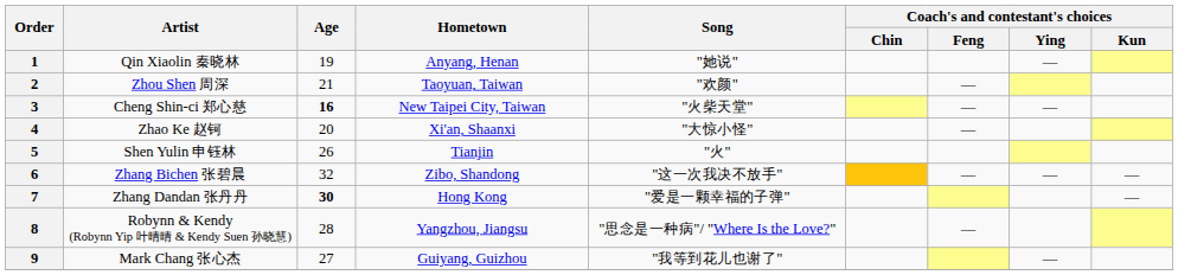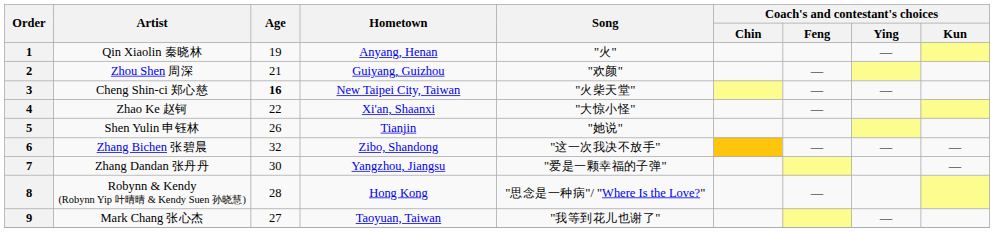 <table class="wikitable" style="text-align:center; line-height:17px; width:100%;">
 <tr>
 <th scope="col" rowspan="2" style="width:05%;">Order</th>
 <th scope="col" rowspan="2" style="width:20%;">Artist</th>
 <th scope="col" rowspan="2" style="width:05%;">Age</th>
 <th scope="col" rowspan="2" style="width:20%;">Hometown</th>
 <th scope="col" rowspan="2" style="width:22%;">Song</th>
 <th scope="col" colspan="4" style="width:28%;">Coach's and contestant's choices</th>
 </tr>
 <tr>
 <th style="width:07%;">Chin</th>
 <th style="width:07%;">Feng</th>
 <th style="width:07%;">Ying</th>
 <th style="width:07%;">Kun</th>
 </tr>
 <tr>
 <th>1</th>
 <td>Qin Xiaolin 秦晓林</td>
 <td>19</td>
 <td><a href='#'>Anyang, Henan</a></td>
-<td>"她说"</td>
+<td>"火"</td>
 <td><strong></strong></td>
 <td><strong></strong></td>
 <td>—</td>
 <td style="background:#fdfc8f;"><strong></strong></td>
 </tr>
 <tr>
 <th>2</th>
 <td><a href='#'>Zhou Shen</a> 周深</td>
 <td>21</td>
-<td><a href='#'>Taoyuan, Taiwan</a></td>
+<td><a href='#'>Guiyang, Guizhou</a></td>
 <td>"欢颜"</td>
 <td><strong></strong></td>
 <td>—</td>
 <td style="background:#fdfc8f;"><strong></strong></td>
 <td><strong></strong></td>
 </tr>
 <tr>
 <th>3</th>
 <td>Cheng Shin-ci 郑心慈</td>
 <td><strong>16</strong></td>
 <td><a href='#'>New Taipei City, Taiwan</a></td>
 <td>"火柴天堂"</td>
 <td style="background:#fdfc8f;"><strong></strong></td>
 <td>—</td>
 <td>—</td>
 <td><strong></strong></td>
 </tr>
 <tr>
 <th>4</th>
 <td>Zhao Ke 赵钶</td>
-<td>20</td>
+<td>22</td>
 <td><a href='#'>Xi'an, Shaanxi</a></td>
 <td>"大惊小怪"</td>
 <td><strong></strong></td>
 <td>—</td>
 <td><strong></strong></td>
 <td style="background:#fdfc8f;"><strong></strong></td>
 </tr>
 <tr>
 <th>5</th>
 <td>Shen Yulin 申钰林</td>
 <td>26</td>
 <td><a href='#'>Tianjin</a></td>
-<td>"火"</td>
+<td>"她说"</td>
 <td><strong></strong></td>
 <td><strong></strong></td>
 <td style="background:#fdfc8f;"><strong></strong></td>
 <td><strong></strong></td>
 </tr>
 <tr>
 <th>6</th>
 <td><a href='#'>Zhang Bichen</a> 张碧晨</td>
 <td>32</td>
 <td><a href='#'>Zibo, Shandong</a></td>
 <td>"这一次我决不放手"</td>
 <td style="background:#FFC40C;"><strong></strong></td>
 <td>—</td>
 <td>—</td>
 <td>—</td>
 </tr>
 <tr>
 <th>7</th>
 <td>Zhang Dandan 张丹丹</td>
-<td><strong>30</strong></td>
-<td><a href='#'>Hong Kong</a></td>
+<td>30</td>
+<td><a href='#'>Yangzhou, Jiangsu</a></td>
 <td>"爱是一颗幸福的子弹"</td>
 <td><strong></strong></td>
 <td style="background:#fdfc8f;"><strong></strong></td>
 <td><strong></strong></td>
 <td>—</td>
 </tr>
 <tr>
 <th>8</th>
 <td>Robynn & Kendy<br><small>(Robynn Yip 叶晴晴 & Kendy Suen 孙晓慧)</small></td>
 <td>28</td>
-<td><a href='#'>Yangzhou, Jiangsu</a></td>
+<td><a href='#'>Hong Kong</a></td>
 <td>"思念是一种病"/ "<a href='#'>Where Is the Love?</a>"</td>
 <td><strong></strong></td>
 <td>—</td>
 <td><strong></strong></td>
 <td style="background:#fdfc8f;"><strong></strong></td>
 </tr>
 <tr>
 <th>9</th>
 <td>Mark Chang 张心杰</td>
 <td>27</td>
-<td><a href='#'>Guiyang, Guizhou</a></td>
+<td><a href='#'>Taoyuan, Taiwan</a></td>
 <td>"我等到花儿也谢了"</td>
 <td><strong></strong></td>
 <td style="background:#fdfc8f;"><strong></strong></td>
 <td>—</td>
 <td><strong></strong></td>
 </tr>
 <tr>
 </tr>
 </table>
